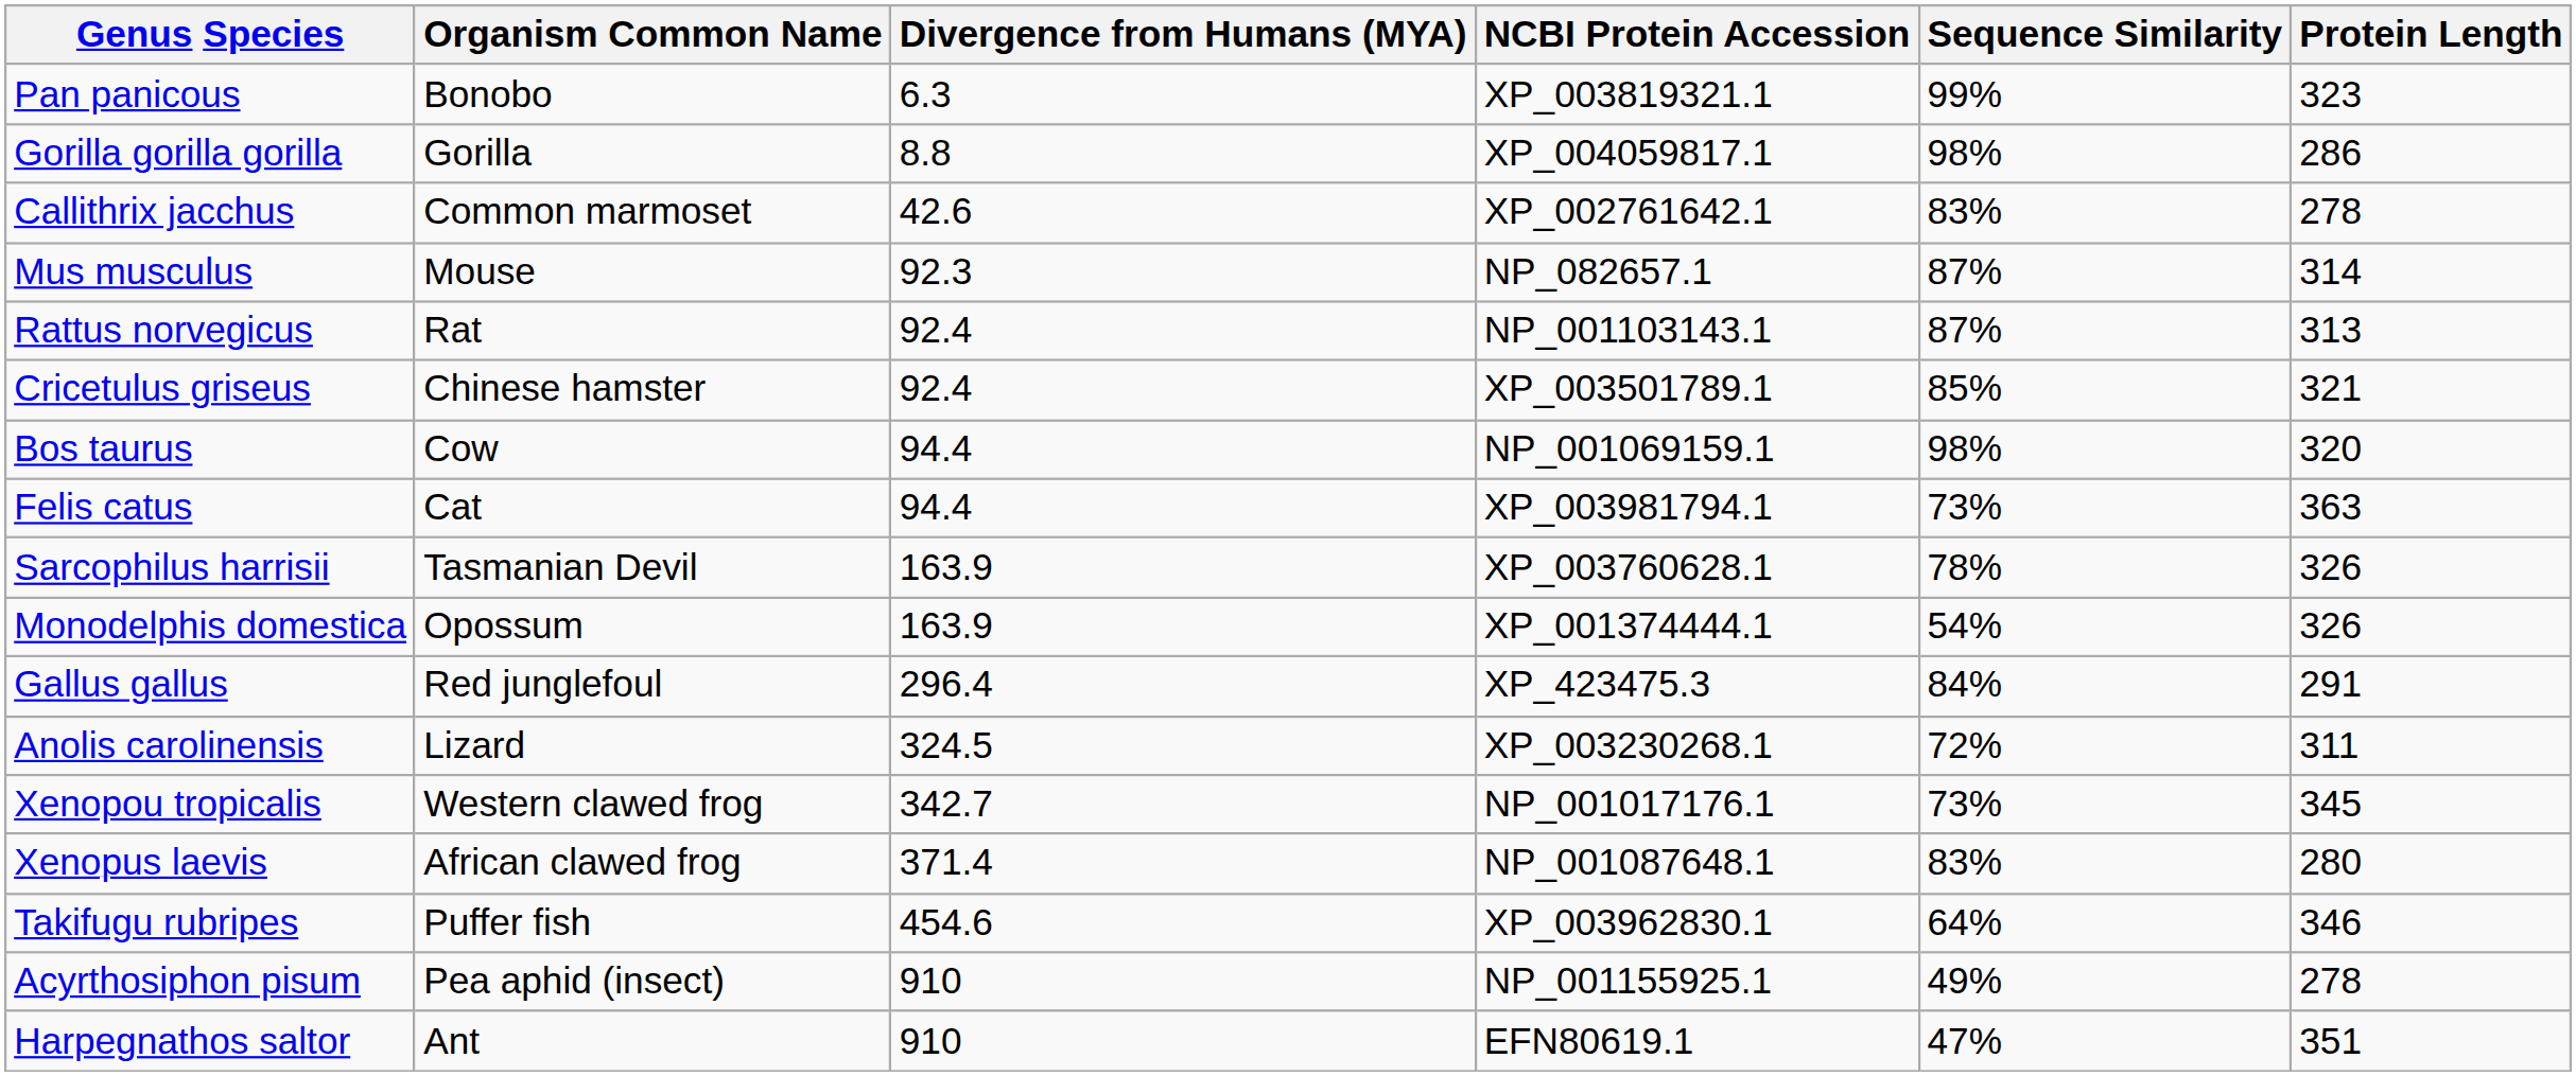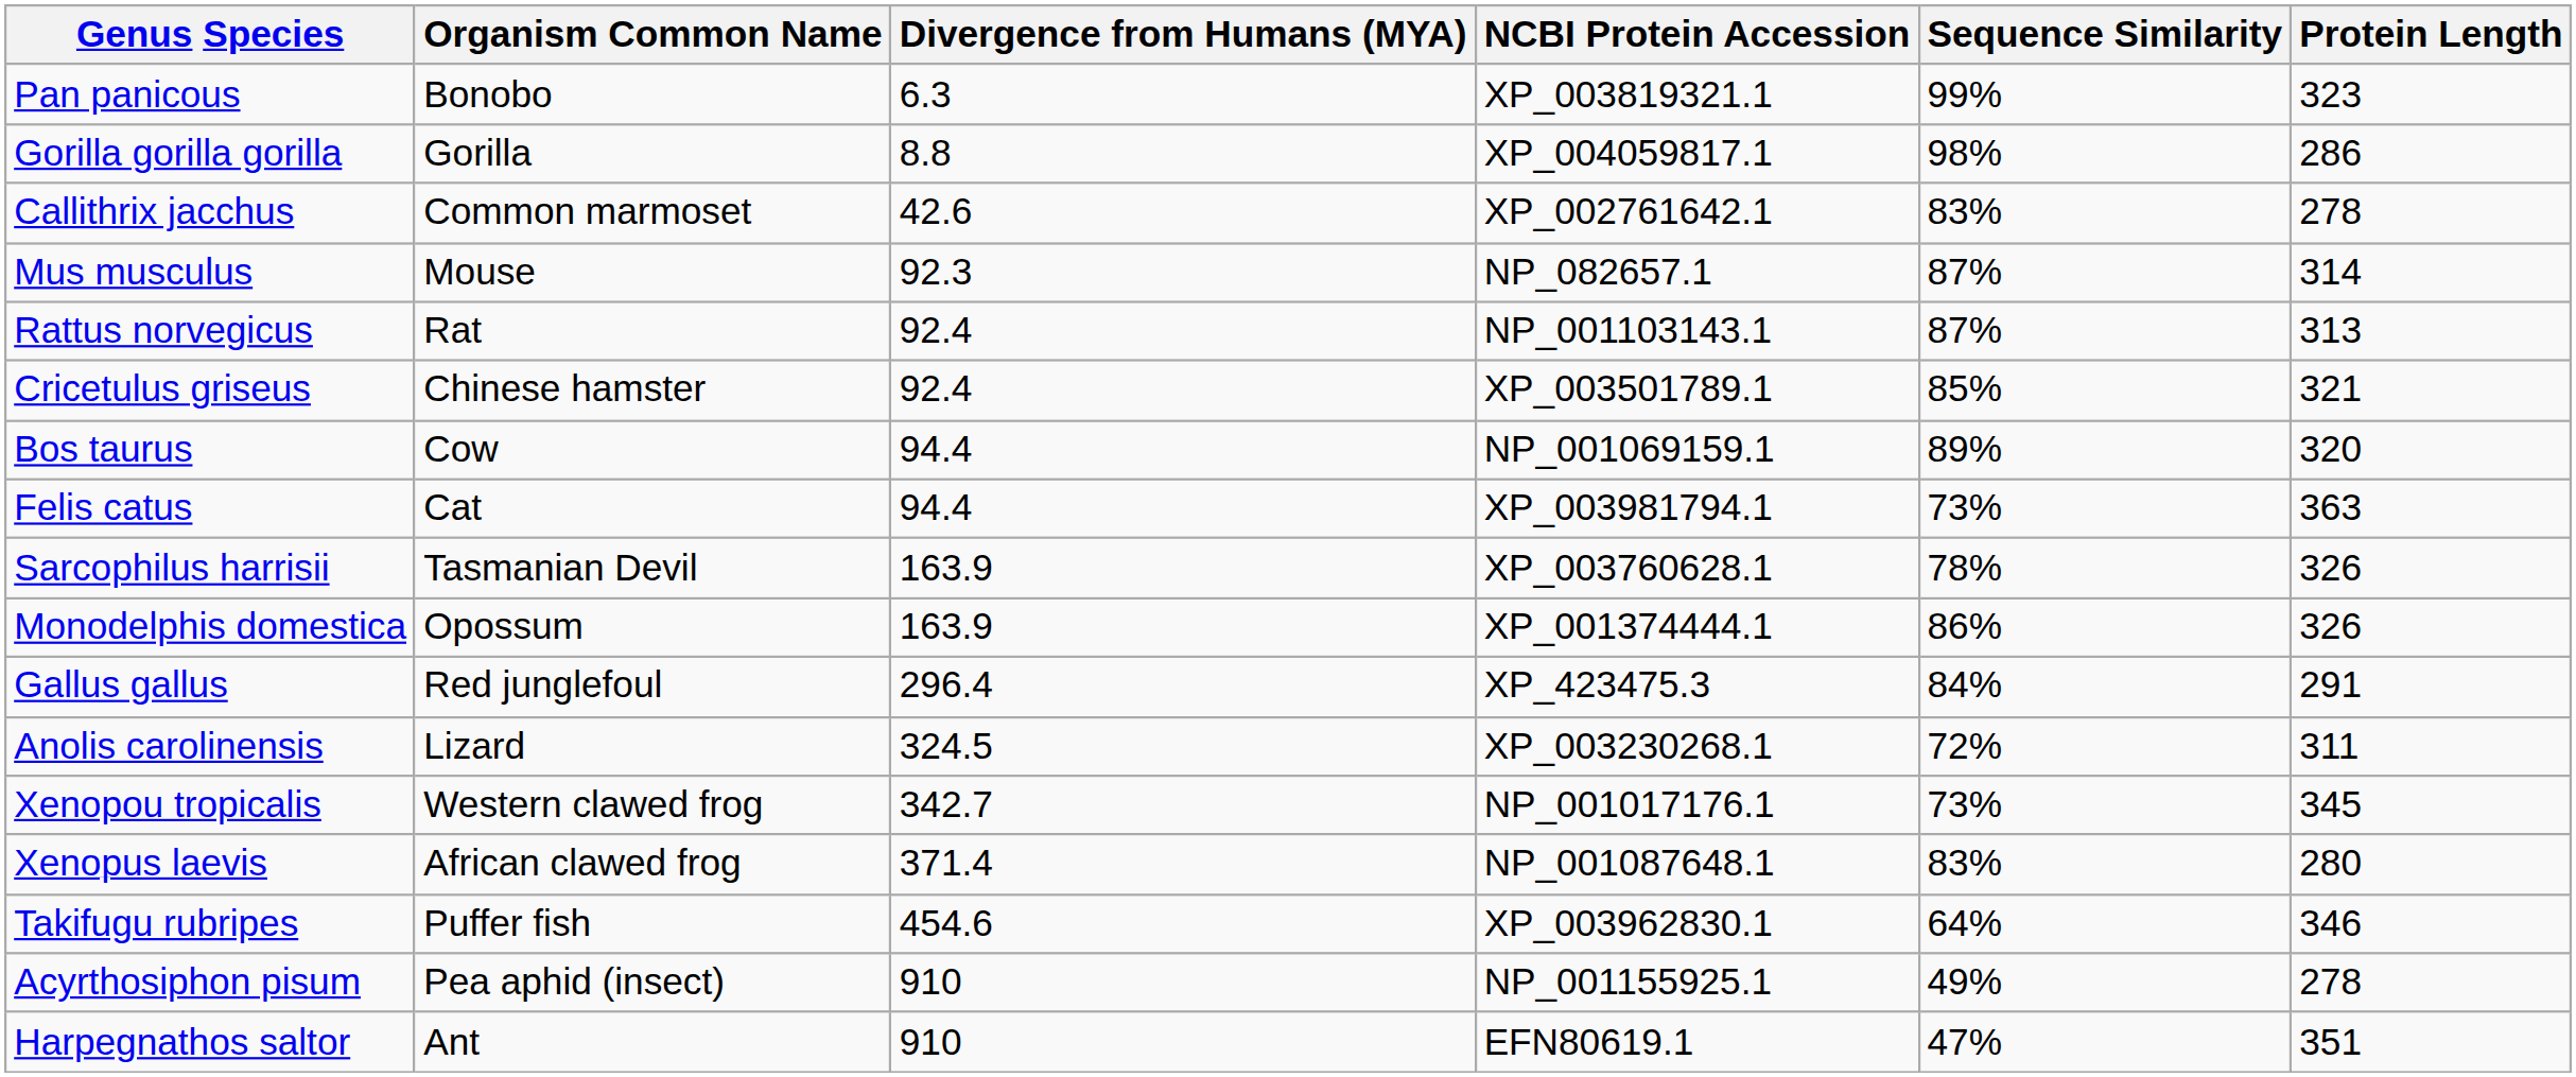 <table class="wikitable sortable">
 <tr>
 <th><a href='#'>Genus</a> <a href='#'>Species</a></th>
 <th>Organism Common Name</th>
 <th>Divergence from Humans (MYA) </th>
 <th>NCBI Protein Accession</th>
 <th>Sequence Similarity </th>
 <th>Protein Length</th>
 </tr>
 <tr>
 <td><a href='#'>Pan panicous</a></td>
 <td>Bonobo</td>
 <td>6.3</td>
 <td>XP_003819321.1</td>
 <td>99%</td>
 <td>323</td>
 </tr>
 <tr>
 <td><a href='#'>Gorilla gorilla gorilla</a></td>
 <td>Gorilla</td>
 <td>8.8</td>
 <td>XP_004059817.1</td>
 <td>98%</td>
 <td>286</td>
 </tr>
 <tr>
 <td><a href='#'>Callithrix jacchus</a></td>
 <td>Common marmoset</td>
 <td>42.6</td>
 <td>XP_002761642.1</td>
 <td>83%</td>
 <td>278</td>
 </tr>
 <tr>
 <td><a href='#'>Mus musculus</a></td>
 <td>Mouse</td>
 <td>92.3</td>
 <td>NP_082657.1</td>
 <td>87%</td>
 <td>314</td>
 </tr>
 <tr>
 <td><a href='#'>Rattus norvegicus</a></td>
 <td>Rat</td>
 <td>92.4</td>
 <td>NP_001103143.1</td>
 <td>87%</td>
 <td>313</td>
 </tr>
 <tr>
 <td><a href='#'>Cricetulus griseus</a></td>
 <td>Chinese hamster</td>
 <td>92.4</td>
 <td>XP_003501789.1</td>
 <td>85%</td>
 <td>321</td>
 </tr>
 <tr>
 <td><a href='#'>Bos taurus</a></td>
 <td>Cow</td>
 <td>94.4</td>
 <td>NP_001069159.1</td>
-<td>98%</td>
+<td>89%</td>
 <td>320</td>
 </tr>
 <tr>
 <td><a href='#'>Felis catus</a></td>
 <td>Cat</td>
 <td>94.4</td>
 <td>XP_003981794.1</td>
 <td>73%</td>
 <td>363</td>
 </tr>
 <tr>
 <td><a href='#'>Sarcophilus harrisii</a></td>
 <td>Tasmanian Devil</td>
 <td>163.9</td>
 <td>XP_003760628.1</td>
 <td>78%</td>
 <td>326</td>
 </tr>
 <tr>
 <td><a href='#'>Monodelphis domestica</a></td>
 <td>Opossum</td>
 <td>163.9</td>
 <td>XP_001374444.1</td>
-<td>54%</td>
+<td>86%</td>
 <td>326</td>
 </tr>
 <tr>
 <td><a href='#'>Gallus gallus</a></td>
 <td>Red junglefoul</td>
 <td>296.4</td>
 <td>XP_423475.3</td>
 <td>84%</td>
 <td>291</td>
 </tr>
 <tr>
 <td><a href='#'>Anolis carolinensis</a></td>
 <td>Lizard</td>
 <td>324.5</td>
 <td>XP_003230268.1</td>
 <td>72%</td>
 <td>311</td>
 </tr>
 <tr>
 <td><a href='#'>Xenopou tropicalis</a></td>
 <td>Western clawed frog</td>
 <td>342.7</td>
 <td>NP_001017176.1</td>
 <td>73%</td>
 <td>345</td>
 </tr>
 <tr>
 <td><a href='#'>Xenopus laevis</a></td>
 <td>African clawed frog</td>
 <td>371.4</td>
 <td>NP_001087648.1</td>
 <td>83%</td>
 <td>280</td>
 </tr>
 <tr>
 <td><a href='#'>Takifugu rubripes</a></td>
 <td>Puffer fish</td>
 <td>454.6</td>
 <td>XP_003962830.1</td>
 <td>64%</td>
 <td>346</td>
 </tr>
 <tr>
 <td><a href='#'>Acyrthosiphon pisum</a></td>
 <td>Pea aphid (insect)</td>
 <td>910</td>
 <td>NP_001155925.1</td>
 <td>49%</td>
 <td>278</td>
 </tr>
 <tr>
 <td><a href='#'>Harpegnathos saltor</a></td>
 <td>Ant</td>
 <td>910</td>
 <td>EFN80619.1</td>
 <td>47%</td>
 <td>351</td>
 </tr>
 </table>
